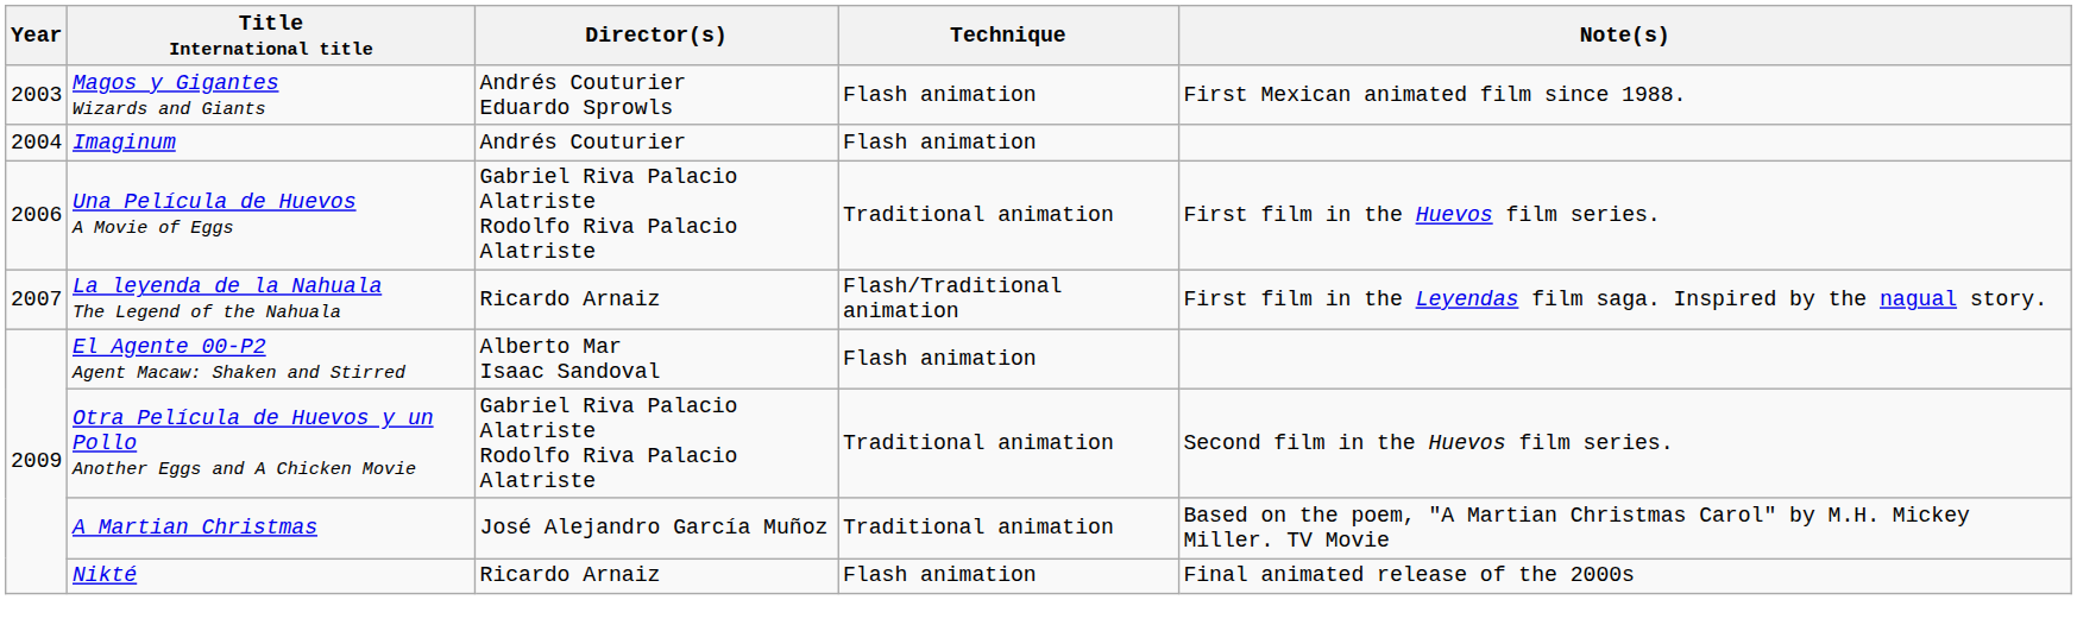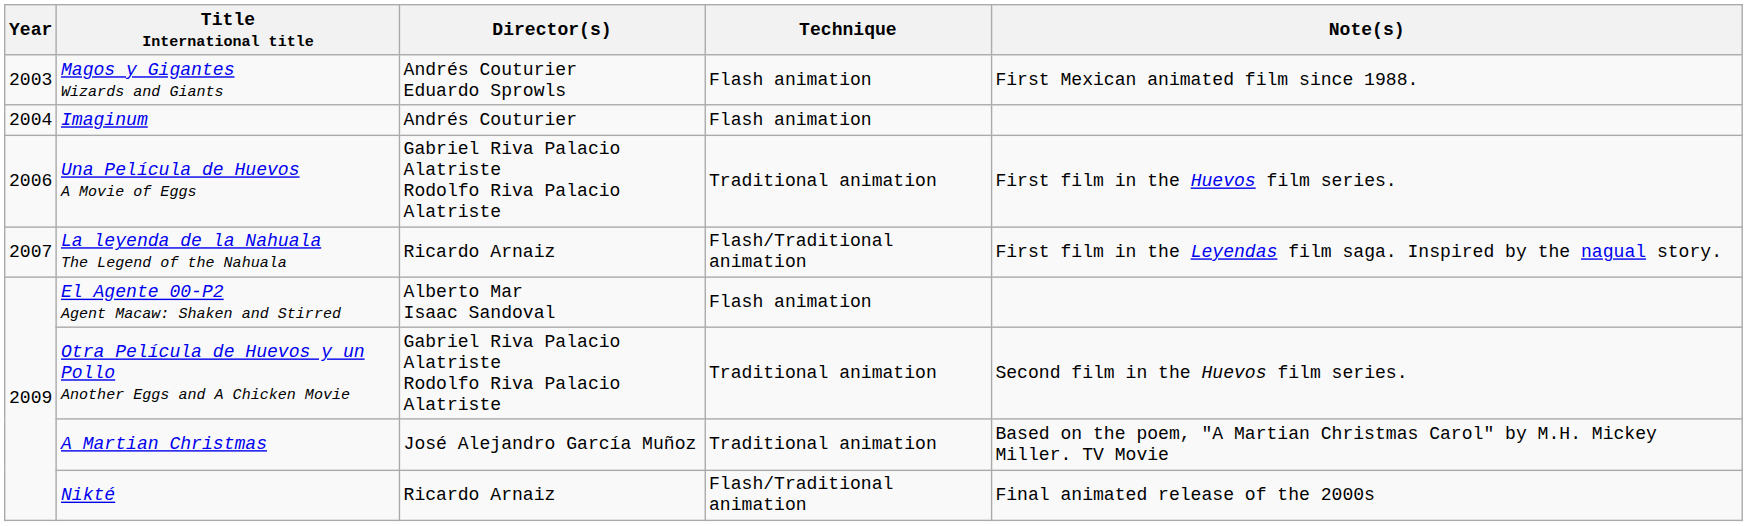 <table class="wikitable sortable">
 <tr>
 <th>Year</th>
 <th>Title<br><small>International title</small></th>
 <th>Director(s)</th>
 <th>Technique</th>
 <th>Note(s)</th>
 </tr>
 <tr>
 <td>2003</td>
 <td><em><a href='#'>Magos y Gigantes</a></em><br><small><em>Wizards and Giants</em></small></td>
 <td>Andrés Couturier<br>Eduardo Sprowls</td>
 <td>Flash animation</td>
 <td>First Mexican animated film since 1988.</td>
 </tr>
 <tr>
 <td>2004</td>
 <td><em><a href='#'>Imaginum</a></em></td>
 <td>Andrés Couturier</td>
 <td>Flash animation</td>
 <td></td>
 </tr>
 <tr>
 <td>2006</td>
 <td><em><a href='#'>Una Película de Huevos</a></em><br><small><em>A Movie of Eggs</em></small></td>
 <td>Gabriel Riva Palacio Alatriste<br>Rodolfo Riva Palacio Alatriste</td>
 <td>Traditional animation</td>
 <td>First film in the <em><a href='#'>Huevos</a></em> film series.</td>
 </tr>
 <tr>
 <td>2007</td>
 <td><em><a href='#'>La leyenda de la Nahuala</a></em><br><small><em>The Legend of the Nahuala</em></small></td>
 <td>Ricardo Arnaiz</td>
 <td>Flash/Traditional animation</td>
 <td>First film in the <em><a href='#'>Leyendas</a></em> film saga. Inspired by the <a href='#'>nagual</a> story.</td>
 </tr>
 <tr>
 <td rowspan="5">2009</td>
 <td><em><a href='#'>El Agente 00-P2</a></em><br><small><em>Agent Macaw: Shaken and Stirred</em></small></td>
 <td>Alberto Mar<br>Isaac Sandoval</td>
 <td>Flash animation</td>
 <td></td>
 </tr>
 <tr>
 <td><em><a href='#'>Otra Película de Huevos y un Pollo</a></em><br><small><em>Another Eggs and A Chicken Movie</em></small></td>
 <td>Gabriel Riva Palacio Alatriste<br>Rodolfo Riva Palacio Alatriste</td>
 <td>Traditional animation</td>
 <td>Second film in the <em>Huevos</em> film series.</td>
 </tr>
 <tr>
 <td><em><a href='#'>A Martian Christmas</a></em></td>
 <td>José Alejandro García Muñoz</td>
 <td>Traditional animation</td>
 <td>Based on the poem, "A Martian Christmas Carol" by M.H. Mickey Miller. TV Movie</td>
 </tr>
 <tr>
 <td><em><a href='#'>Nikté</a></em></td>
 <td>Ricardo Arnaiz</td>
-<td>Flash animation</td>
+<td>Flash/Traditional animation</td>
 <td>Final animated release of the 2000s</td>
 </tr>
 </table>
